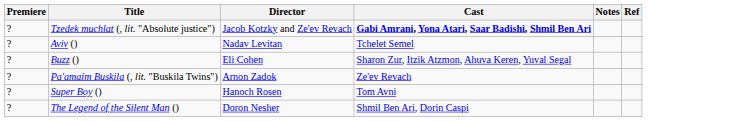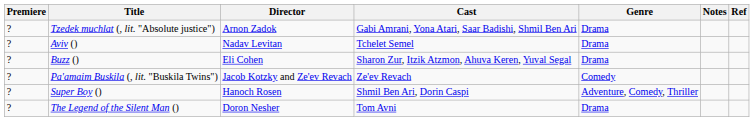 <table class="wikitable">
 <tr>
 <th>Premiere</th>
 <th>Title</th>
 <th>Director</th>
 <th>Cast</th>
+<th>Genre</th>
 <th>Notes</th>
 <th>Ref</th>
 </tr>
 <tr>
 <td>?</td>
 <td><em><a href='#'>Tzedek muchlat</a></em> (, <em>lit.</em> "Absolute justice")</td>
-<td><a href='#'>Jacob Kotzky</a> and <a href='#'>Ze'ev Revach</a></td>
-<td><strong><a href='#'>Gabi Amrani</a>, <a href='#'>Yona Atari</a>, <a href='#'>Saar Badishi</a>, <a href='#'>Shmil Ben Ari</a></strong></td>
+<td><a href='#'>Arnon Zadok</a></td>
+<td><a href='#'>Gabi Amrani</a>, <a href='#'>Yona Atari</a>, <a href='#'>Saar Badishi</a>, <a href='#'>Shmil Ben Ari</a></td>
+<td><a href='#'>Drama</a></td>
 <td></td>
 <td></td>
 </tr>
 <tr>
 <td>?</td>
 <td><em><a href='#'>Aviv</a></em> ()</td>
 <td><a href='#'>Nadav Levitan</a></td>
 <td><a href='#'>Tchelet Semel</a></td>
+<td><a href='#'>Drama</a></td>
 <td></td>
 <td></td>
 </tr>
 <tr>
 <td>?</td>
 <td><em><a href='#'>Buzz</a></em> ()</td>
 <td><a href='#'>Eli Cohen</a></td>
 <td><a href='#'>Sharon Zur</a>, <a href='#'>Itzik Atzmon</a>, <a href='#'>Ahuva Keren</a>, <a href='#'>Yuval Segal</a></td>
+<td><a href='#'>Drama</a></td>
 <td></td>
 <td></td>
 </tr>
 <tr>
 <td>?</td>
 <td><em><a href='#'>Pa'amaim Buskila</a></em> (, <em>lit.</em> "Buskila Twins")</td>
-<td><a href='#'>Arnon Zadok</a></td>
+<td><a href='#'>Jacob Kotzky</a> and <a href='#'>Ze'ev Revach</a></td>
 <td><a href='#'>Ze'ev Revach</a></td>
+<td><a href='#'>Comedy</a></td>
 <td></td>
 <td></td>
 </tr>
 <tr>
 <td>?</td>
 <td><em><a href='#'>Super Boy</a></em> ()</td>
 <td><a href='#'>Hanoch Rosen</a></td>
-<td><a href='#'>Tom Avni</a></td>
+<td><a href='#'>Shmil Ben Ari</a>, <a href='#'>Dorin Caspi</a></td>
+<td><a href='#'>Adventure</a>, <a href='#'>Comedy</a>, <a href='#'>Thriller</a></td>
 <td></td>
 <td></td>
 </tr>
 <tr>
 <td>?</td>
 <td><em><a href='#'>The Legend of the Silent Man</a></em> ()</td>
 <td><a href='#'>Doron Nesher</a></td>
-<td><a href='#'>Shmil Ben Ari</a>, <a href='#'>Dorin Caspi</a></td>
+<td><a href='#'>Tom Avni</a></td>
+<td><a href='#'>Drama</a></td>
 <td></td>
 <td></td>
 </tr>
 </table>
